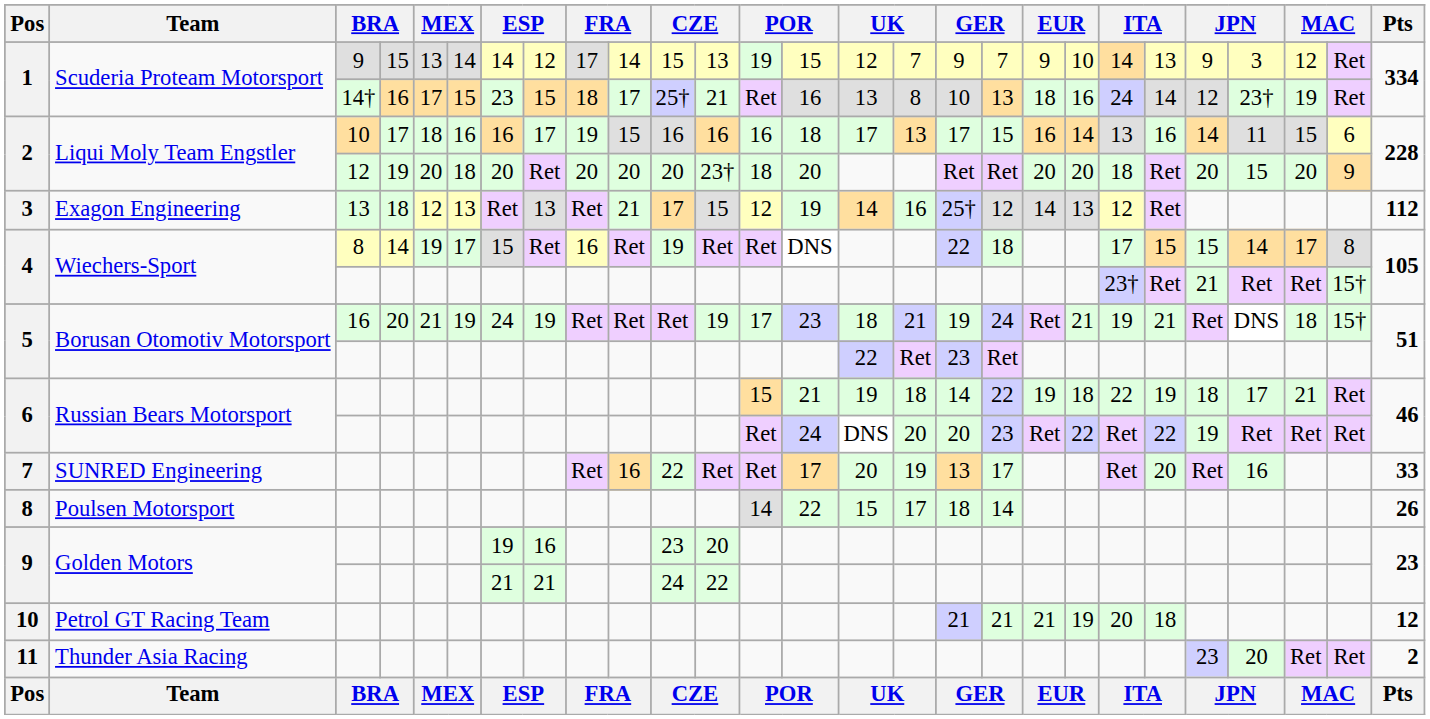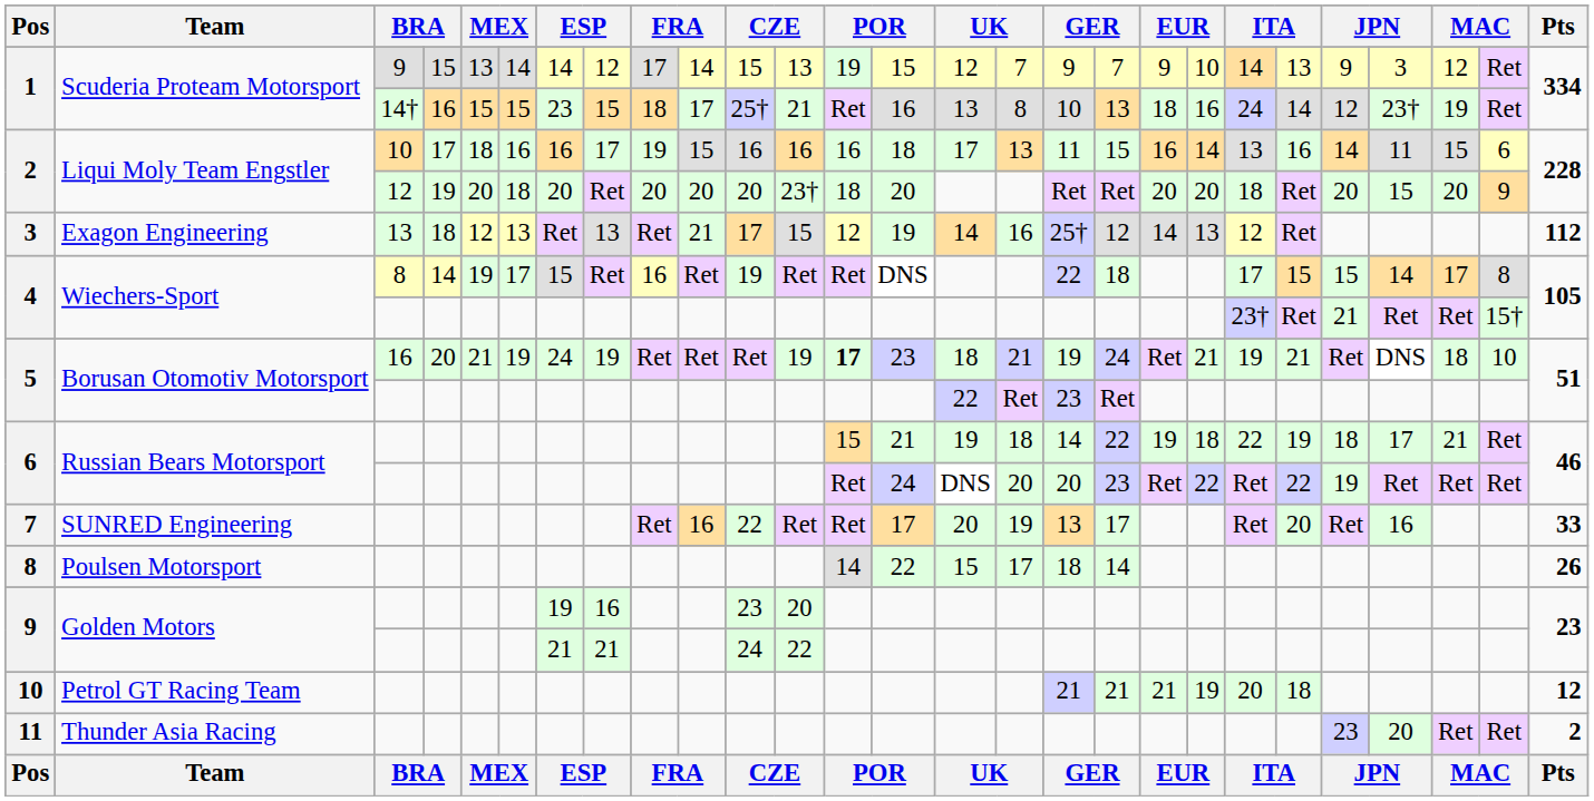 <table align=left| class="wikitable" style="font-size: 80%; text-align: center">
 <tr valign="top">
 <th valign=middle>Pos</th>
 <th valign=middle>Team</th>
 <th colspan=2><a href='#'>BRA</a><br></th>
 <th colspan=2><a href='#'>MEX</a><br></th>
 <th colspan=2><a href='#'>ESP</a><br></th>
 <th colspan=2><a href='#'>FRA</a><br></th>
 <th colspan=2><a href='#'>CZE</a><br></th>
 <th colspan=2><a href='#'>POR</a><br></th>
 <th colspan=2><a href='#'>UK</a><br></th>
 <th colspan=2><a href='#'>GER</a><br></th>
 <th colspan=2><a href='#'>EUR</a><br></th>
 <th colspan=2><a href='#'>ITA</a><br></th>
 <th colspan=2><a href='#'>JPN</a><br></th>
 <th colspan=2><a href='#'>MAC</a><br></th>
 <th valign=middle> Pts </th>
 </tr>
 <tr>
 <th rowspan=2>1</th>
 <td align="left" rowspan=2> <a href='#'>Scuderia Proteam Motorsport</a></td>
 <td style="background:#dfdfdf;">9</td>
 <td style="background:#dfdfdf;">15</td>
 <td style="background:#dfdfdf;">13</td>
 <td style="background:#dfdfdf;">14</td>
 <td style="background:#ffffbf;">14</td>
 <td style="background:#ffffbf;">12</td>
 <td style="background:#dfdfdf;">17</td>
 <td style="background:#ffffbf;">14</td>
 <td style="background:#ffffbf;">15</td>
 <td style="background:#ffffbf;">13</td>
 <td style="background:#dfffdf;">19</td>
 <td style="background:#ffffbf;">15</td>
 <td style="background:#ffffbf;">12</td>
 <td style="background:#ffffbf;">7</td>
 <td style="background:#ffffbf;">9</td>
 <td style="background:#ffffbf;">7</td>
 <td style="background:#ffffbf;">9</td>
 <td style="background:#ffffbf;">10</td>
 <td style="background:#ffdf9f;">14</td>
 <td style="background:#ffffbf;">13</td>
 <td style="background:#ffffbf;">9</td>
 <td style="background:#ffffbf;">3</td>
 <td style="background:#ffffbf;">12</td>
 <td style="background:#efcfff;">Ret</td>
 <td align="right" rowspan=2><strong>334</strong></td>
 </tr>
 <tr>
 <td style="background:#dfffdf;">14†</td>
 <td style="background:#ffdf9f;">16</td>
-<td style="background:#ffdf9f;">17</td>
+<td style="background:#ffdf9f;">15</td>
 <td style="background:#ffdf9f;">15</td>
 <td style="background:#dfffdf;">23</td>
 <td style="background:#ffdf9f;">15</td>
 <td style="background:#ffdf9f;">18</td>
 <td style="background:#dfffdf;">17</td>
 <td style="background:#cfcfff;">25†</td>
 <td style="background:#dfffdf;">21</td>
 <td style="background:#efcfff;">Ret</td>
 <td style="background:#dfdfdf;">16</td>
 <td style="background:#dfdfdf;">13</td>
 <td style="background:#dfdfdf;">8</td>
 <td style="background:#dfdfdf;">10</td>
 <td style="background:#ffdf9f;">13</td>
 <td style="background:#dfffdf;">18</td>
 <td style="background:#dfffdf;">16</td>
 <td style="background:#cfcfff;">24</td>
 <td style="background:#dfdfdf;">14</td>
 <td style="background:#dfdfdf;">12</td>
 <td style="background:#dfffdf;">23†</td>
 <td style="background:#dfffdf;">19</td>
 <td style="background:#efcfff;">Ret</td>
 </tr>
 <tr>
 <th rowspan=2>2</th>
 <td align="left" rowspan=2> <a href='#'>Liqui Moly Team Engstler</a></td>
 <td style="background:#ffdf9f;">10</td>
 <td style="background:#dfffdf;">17</td>
 <td style="background:#dfffdf;">18</td>
 <td style="background:#dfffdf;">16</td>
 <td style="background:#ffdf9f;">16</td>
 <td style="background:#dfffdf;">17</td>
 <td style="background:#dfffdf;">19</td>
 <td style="background:#dfdfdf;">15</td>
 <td style="background:#dfdfdf;">16</td>
 <td style="background:#ffdf9f;">16</td>
 <td style="background:#dfffdf;">16</td>
 <td style="background:#dfffdf;">18</td>
 <td style="background:#dfffdf;">17</td>
 <td style="background:#ffdf9f;">13</td>
-<td style="background:#dfffdf;">17</td>
+<td style="background:#dfffdf;">11</td>
 <td style="background:#dfffdf;">15</td>
 <td style="background:#ffdf9f;">16</td>
 <td style="background:#ffdf9f;">14</td>
 <td style="background:#dfdfdf;">13</td>
 <td style="background:#dfffdf;">16</td>
 <td style="background:#ffdf9f;">14</td>
 <td style="background:#dfdfdf;">11</td>
 <td style="background:#dfdfdf;">15</td>
 <td style="background:#ffffbf;">6</td>
 <td align="right" rowspan=2><strong>228</strong></td>
 </tr>
 <tr>
 <td style="background:#dfffdf;">12</td>
 <td style="background:#dfffdf;">19</td>
 <td style="background:#dfffdf;">20</td>
 <td style="background:#dfffdf;">18</td>
 <td style="background:#dfffdf;">20</td>
 <td style="background:#efcfff;">Ret</td>
 <td style="background:#dfffdf;">20</td>
 <td style="background:#dfffdf;">20</td>
 <td style="background:#dfffdf;">20</td>
 <td style="background:#dfffdf;">23†</td>
 <td style="background:#dfffdf;">18</td>
 <td style="background:#dfffdf;">20</td>
 <td></td>
 <td></td>
 <td style="background:#efcfff;">Ret</td>
 <td style="background:#efcfff;">Ret</td>
 <td style="background:#dfffdf;">20</td>
 <td style="background:#dfffdf;">20</td>
 <td style="background:#dfffdf;">18</td>
 <td style="background:#efcfff;">Ret</td>
 <td style="background:#dfffdf;">20</td>
 <td style="background:#dfffdf;">15</td>
 <td style="background:#dfffdf;">20</td>
 <td style="background:#ffdf9f;">9</td>
 </tr>
 <tr>
 <th>3</th>
 <td align="left"> <a href='#'>Exagon Engineering</a></td>
 <td style="background:#dfffdf;">13</td>
 <td style="background:#dfffdf;">18</td>
 <td style="background:#ffffbf;">12</td>
 <td style="background:#ffffbf;">13</td>
 <td style="background:#efcfff;">Ret</td>
 <td style="background:#dfdfdf;">13</td>
 <td style="background:#efcfff;">Ret</td>
 <td style="background:#dfffdf;">21</td>
 <td style="background:#ffdf9f;">17</td>
 <td style="background:#dfdfdf;">15</td>
 <td style="background:#ffffbf;">12</td>
 <td style="background:#dfffdf;">19</td>
 <td style="background:#ffdf9f;">14</td>
 <td style="background:#dfffdf;">16</td>
 <td style="background:#cfcfff;">25†</td>
 <td style="background:#dfdfdf;">12</td>
 <td style="background:#dfdfdf;">14</td>
 <td style="background:#dfdfdf;">13</td>
 <td style="background:#ffffbf;">12</td>
 <td style="background:#efcfff;">Ret</td>
 <td></td>
 <td></td>
 <td></td>
 <td></td>
 <td align="right"><strong>112</strong></td>
 </tr>
 <tr>
 <th rowspan=2>4</th>
 <td align="left" rowspan=2> <a href='#'>Wiechers-Sport</a></td>
 <td style="background:#ffffbf;">8</td>
 <td style="background:#ffffbf;">14</td>
 <td style="background:#dfffdf;">19</td>
 <td style="background:#dfffdf;">17</td>
 <td style="background:#dfdfdf;">15</td>
 <td style="background:#efcfff;">Ret</td>
 <td style="background:#ffffbf;">16</td>
 <td style="background:#efcfff;">Ret</td>
 <td style="background:#dfffdf;">19</td>
 <td style="background:#efcfff;">Ret</td>
 <td style="background:#efcfff;">Ret</td>
 <td style="background:#ffffff;">DNS</td>
 <td></td>
 <td></td>
 <td style="background:#cfcfff;">22</td>
 <td style="background:#dfffdf;">18</td>
 <td></td>
 <td></td>
 <td style="background:#dfffdf;">17</td>
 <td style="background:#ffdf9f;">15</td>
 <td style="background:#dfffdf;">15</td>
 <td style="background:#ffdf9f;">14</td>
 <td style="background:#ffdf9f;">17</td>
 <td style="background:#dfdfdf;">8</td>
 <td align="right" rowspan=2><strong>105</strong></td>
 </tr>
 <tr>
 <td></td>
 <td></td>
 <td></td>
 <td></td>
 <td></td>
 <td></td>
 <td></td>
 <td></td>
 <td></td>
 <td></td>
 <td></td>
 <td></td>
 <td></td>
 <td></td>
 <td></td>
 <td></td>
 <td></td>
 <td></td>
 <td style="background:#cfcfff;">23†</td>
 <td style="background:#efcfff;">Ret</td>
 <td style="background:#dfffdf;">21</td>
 <td style="background:#efcfff;">Ret</td>
 <td style="background:#efcfff;">Ret</td>
 <td style="background:#dfffdf;">15†</td>
 </tr>
 <tr>
 <th rowspan=2>5</th>
 <td align="left" rowspan=2> <a href='#'>Borusan Otomotiv Motorsport</a></td>
 <td style="background:#dfffdf;">16</td>
 <td style="background:#dfffdf;">20</td>
 <td style="background:#dfffdf;">21</td>
 <td style="background:#dfffdf;">19</td>
 <td style="background:#dfffdf;">24</td>
 <td style="background:#dfffdf;">19</td>
 <td style="background:#efcfff;">Ret</td>
 <td style="background:#efcfff;">Ret</td>
 <td style="background:#efcfff;">Ret</td>
 <td style="background:#dfffdf;">19</td>
-<td style="background:#dfffdf;">17</td>
+<td style="background:#dfffdf;"><strong>17</strong></td>
 <td style="background:#cfcfff;">23</td>
 <td style="background:#dfffdf;">18</td>
 <td style="background:#cfcfff;">21</td>
 <td style="background:#dfffdf;">19</td>
 <td style="background:#cfcfff;">24</td>
 <td style="background:#efcfff;">Ret</td>
 <td style="background:#dfffdf;">21</td>
 <td style="background:#dfffdf;">19</td>
 <td style="background:#dfffdf;">21</td>
 <td style="background:#efcfff;">Ret</td>
 <td style="background:#ffffff;">DNS</td>
 <td style="background:#dfffdf;">18</td>
-<td style="background:#dfffdf;">15†</td>
+<td style="background:#dfffdf;">10</td>
 <td align="right" rowspan=2><strong>51</strong></td>
 </tr>
 <tr>
 <td></td>
 <td></td>
 <td></td>
 <td></td>
 <td></td>
 <td></td>
 <td></td>
 <td></td>
 <td></td>
 <td></td>
 <td></td>
 <td></td>
 <td style="background:#cfcfff;">22</td>
 <td style="background:#efcfff;">Ret</td>
 <td style="background:#cfcfff;">23</td>
 <td style="background:#efcfff;">Ret</td>
 <td></td>
 <td></td>
 <td></td>
 <td></td>
 <td></td>
 <td></td>
 <td></td>
 <td></td>
 </tr>
 <tr>
 <th rowspan=2>6</th>
 <td align="left" rowspan=2> <a href='#'>Russian Bears Motorsport</a></td>
 <td></td>
 <td></td>
 <td></td>
 <td></td>
 <td></td>
 <td></td>
 <td></td>
 <td></td>
 <td></td>
 <td></td>
 <td style="background:#ffdf9f;">15</td>
 <td style="background:#dfffdf;">21</td>
 <td style="background:#dfffdf;">19</td>
 <td style="background:#dfffdf;">18</td>
 <td style="background:#dfffdf;">14</td>
 <td style="background:#cfcfff;">22</td>
 <td style="background:#dfffdf;">19</td>
 <td style="background:#dfffdf;">18</td>
 <td style="background:#dfffdf;">22</td>
 <td style="background:#dfffdf;">19</td>
 <td style="background:#dfffdf;">18</td>
 <td style="background:#dfffdf;">17</td>
 <td style="background:#dfffdf;">21</td>
 <td style="background:#efcfff;">Ret</td>
 <td align="right" rowspan=2><strong>46</strong></td>
 </tr>
 <tr>
 <td></td>
 <td></td>
 <td></td>
 <td></td>
 <td></td>
 <td></td>
 <td></td>
 <td></td>
 <td></td>
 <td></td>
 <td style="background:#efcfff;">Ret</td>
 <td style="background:#cfcfff;">24</td>
 <td style="background:#ffffff;">DNS</td>
 <td style="background:#dfffdf;">20</td>
 <td style="background:#dfffdf;">20</td>
 <td style="background:#cfcfff;">23</td>
 <td style="background:#efcfff;">Ret</td>
 <td style="background:#cfcfff;">22</td>
 <td style="background:#efcfff;">Ret</td>
 <td style="background:#cfcfff;">22</td>
 <td style="background:#dfffdf;">19</td>
 <td style="background:#efcfff;">Ret</td>
 <td style="background:#efcfff;">Ret</td>
 <td style="background:#efcfff;">Ret</td>
 </tr>
 <tr>
 <th>7</th>
 <td align="left"> <a href='#'>SUNRED Engineering</a></td>
 <td></td>
 <td></td>
 <td></td>
 <td></td>
 <td></td>
 <td></td>
 <td style="background:#efcfff;">Ret</td>
 <td style="background:#ffdf9f;">16</td>
 <td style="background:#dfffdf;">22</td>
 <td style="background:#efcfff;">Ret</td>
 <td style="background:#efcfff;">Ret</td>
 <td style="background:#ffdf9f;">17</td>
 <td style="background:#dfffdf;">20</td>
 <td style="background:#dfffdf;">19</td>
 <td style="background:#ffdf9f;">13</td>
 <td style="background:#dfffdf;">17</td>
 <td></td>
 <td></td>
 <td style="background:#efcfff;">Ret</td>
 <td style="background:#dfffdf;">20</td>
 <td style="background:#efcfff;">Ret</td>
 <td style="background:#dfffdf;">16</td>
 <td></td>
 <td></td>
 <td align="right"><strong>33</strong></td>
 </tr>
 <tr>
 <th>8</th>
 <td align="left"> <a href='#'>Poulsen Motorsport</a></td>
 <td></td>
 <td></td>
 <td></td>
 <td></td>
 <td></td>
 <td></td>
 <td></td>
 <td></td>
 <td></td>
 <td></td>
 <td style="background:#dfdfdf;">14</td>
 <td style="background:#dfffdf;">22</td>
 <td style="background:#dfffdf;">15</td>
 <td style="background:#dfffdf;">17</td>
 <td style="background:#dfffdf;">18</td>
 <td style="background:#dfffdf;">14</td>
 <td></td>
 <td></td>
 <td></td>
 <td></td>
 <td></td>
 <td></td>
 <td></td>
 <td></td>
 <td align="right"><strong>26</strong></td>
 </tr>
 <tr>
 <th rowspan=2>9</th>
 <td align="left" rowspan=2> <a href='#'>Golden Motors</a></td>
 <td></td>
 <td></td>
 <td></td>
 <td></td>
 <td style="background:#dfffdf;">19</td>
 <td style="background:#dfffdf;">16</td>
 <td></td>
 <td></td>
 <td style="background:#dfffdf;">23</td>
 <td style="background:#dfffdf;">20</td>
 <td></td>
 <td></td>
 <td></td>
 <td></td>
 <td></td>
 <td></td>
 <td></td>
 <td></td>
 <td></td>
 <td></td>
 <td></td>
 <td></td>
 <td></td>
 <td></td>
 <td align="right" rowspan=2><strong>23</strong></td>
 </tr>
 <tr>
 <td></td>
 <td></td>
 <td></td>
 <td></td>
 <td style="background:#dfffdf;">21</td>
 <td style="background:#dfffdf;">21</td>
 <td></td>
 <td></td>
 <td style="background:#dfffdf;">24</td>
 <td style="background:#dfffdf;">22</td>
 <td></td>
 <td></td>
 <td></td>
 <td></td>
 <td></td>
 <td></td>
 <td></td>
 <td></td>
 <td></td>
 <td></td>
 <td></td>
 <td></td>
 <td></td>
 <td></td>
 </tr>
 <tr>
 <th>10</th>
 <td align="left"> <a href='#'>Petrol GT Racing Team</a></td>
 <td></td>
 <td></td>
 <td></td>
 <td></td>
 <td></td>
 <td></td>
 <td></td>
 <td></td>
 <td></td>
 <td></td>
 <td></td>
 <td></td>
 <td></td>
 <td></td>
 <td style="background:#cfcfff;">21</td>
 <td style="background:#dfffdf;">21</td>
 <td style="background:#dfffdf;">21</td>
 <td style="background:#dfffdf;">19</td>
 <td style="background:#dfffdf;">20</td>
 <td style="background:#dfffdf;">18</td>
 <td></td>
 <td></td>
 <td></td>
 <td></td>
 <td align="right"><strong>12</strong></td>
 </tr>
 <tr>
 <th>11</th>
 <td align="left"> <a href='#'>Thunder Asia Racing</a></td>
 <td></td>
 <td></td>
 <td></td>
 <td></td>
 <td></td>
 <td></td>
 <td></td>
 <td></td>
 <td></td>
 <td></td>
 <td></td>
 <td></td>
 <td></td>
 <td></td>
 <td></td>
 <td></td>
 <td></td>
 <td></td>
 <td></td>
 <td></td>
 <td style="background:#cfcfff;">23</td>
 <td style="background:#dfffdf;">20</td>
 <td style="background:#efcfff;">Ret</td>
 <td style="background:#efcfff;">Ret</td>
 <td align="right"><strong>2</strong></td>
 </tr>
 <tr valign="top">
 <th valign=middle>Pos</th>
 <th valign=middle>Team</th>
 <th colspan=2><a href='#'>BRA</a><br></th>
 <th colspan=2><a href='#'>MEX</a><br></th>
 <th colspan=2><a href='#'>ESP</a><br></th>
 <th colspan=2><a href='#'>FRA</a><br></th>
 <th colspan=2><a href='#'>CZE</a><br></th>
 <th colspan=2><a href='#'>POR</a><br></th>
 <th colspan=2><a href='#'>UK</a><br></th>
 <th colspan=2><a href='#'>GER</a><br></th>
 <th colspan=2><a href='#'>EUR</a><br></th>
 <th colspan=2><a href='#'>ITA</a><br></th>
 <th colspan=2><a href='#'>JPN</a><br></th>
 <th colspan=2><a href='#'>MAC</a><br></th>
 <th valign=middle> Pts </th>
 </tr>
 </table>
